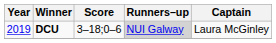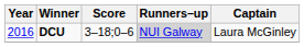 <table class="wikitable collapsible">
 <tr>
 <th>Year</th>
 <th>Winner</th>
 <th>Score</th>
 <th>Runners–up</th>
 <th>Captain</th>
 </tr>
 <tr>
-<td><a href='#'>2019</a></td>
+<td><a href='#'>2016</a></td>
 <td><strong>DCU</strong></td>
 <td>3–18;0–6</td>
 <td style="background: lightgrey;"><a href='#'>NUI Galway</a></td>
 <td>Laura McGinley</td>
 </tr>
 <tr>
 </tr>
 </table>
